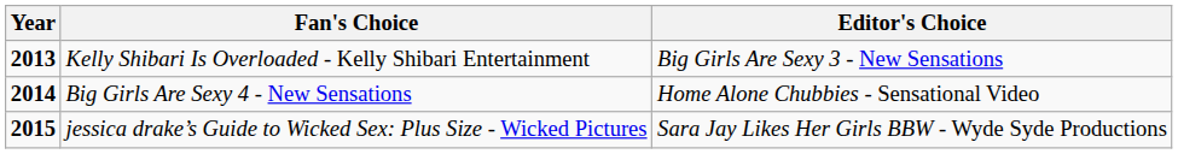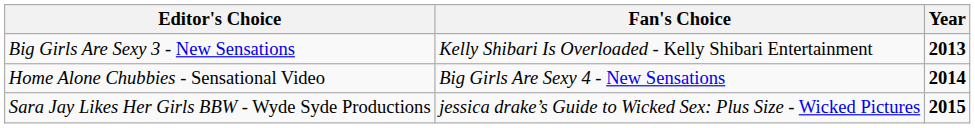 <table class="wikitable">
 <tr>
+<th>Editor's Choice</th>
+<th>Fan's Choice</th>
 <th>Year</th>
-<th>Fan's Choice</th>
-<th>Editor's Choice</th>
 </tr>
 <tr>
+<td><em>Big Girls Are Sexy 3</em> - <a href='#'>New Sensations</a></td>
+<td><em>Kelly Shibari Is Overloaded</em> - Kelly Shibari Entertainment</td>
 <td><strong>2013</strong></td>
-<td><em>Kelly Shibari Is Overloaded</em> - Kelly Shibari Entertainment</td>
-<td><em>Big Girls Are Sexy 3</em> - <a href='#'>New Sensations</a></td>
 </tr>
 <tr>
+<td><em>Home Alone Chubbies</em> - Sensational Video</td>
+<td><em>Big Girls Are Sexy 4</em> - <a href='#'>New Sensations</a></td>
 <td><strong>2014</strong></td>
-<td><em>Big Girls Are Sexy 4</em> - <a href='#'>New Sensations</a></td>
-<td><em>Home Alone Chubbies</em> - Sensational Video</td>
 </tr>
 <tr>
+<td><em>Sara Jay Likes Her Girls BBW</em> - Wyde Syde Productions</td>
+<td><em>jessica drake’s Guide to Wicked Sex: Plus Size</em> - <a href='#'>Wicked Pictures</a></td>
 <td><strong>2015</strong></td>
-<td><em>jessica drake’s Guide to Wicked Sex: Plus Size</em> - <a href='#'>Wicked Pictures</a></td>
-<td><em>Sara Jay Likes Her Girls BBW</em> - Wyde Syde Productions</td>
 </tr>
 </table>
